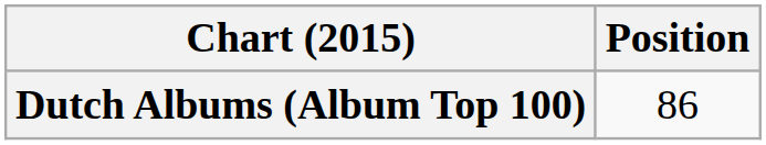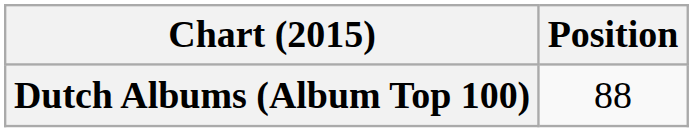 <table class="wikitable plainrowheaders" style="text-align:center">
 <tr>
 <th scope="col">Chart (2015)</th>
 <th scope="col">Position</th>
 </tr>
 <tr>
 <th scope="row">Dutch Albums (Album Top 100)</th>
-<td>86</td>
+<td>88</td>
 </tr>
 </table>
